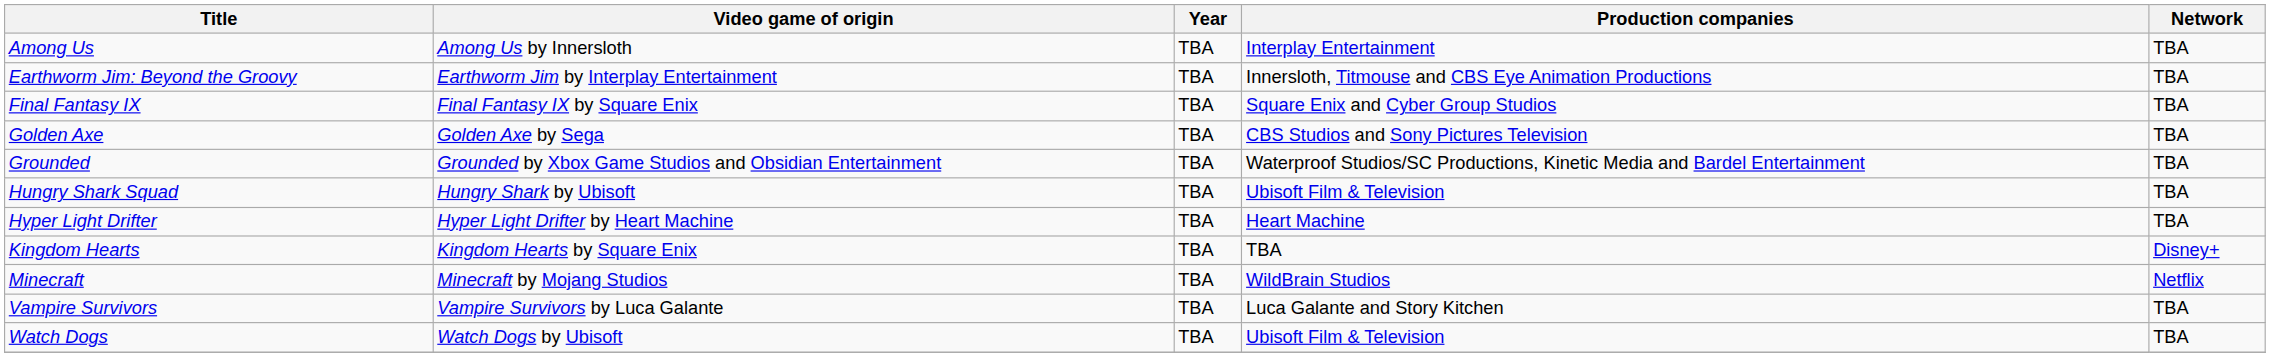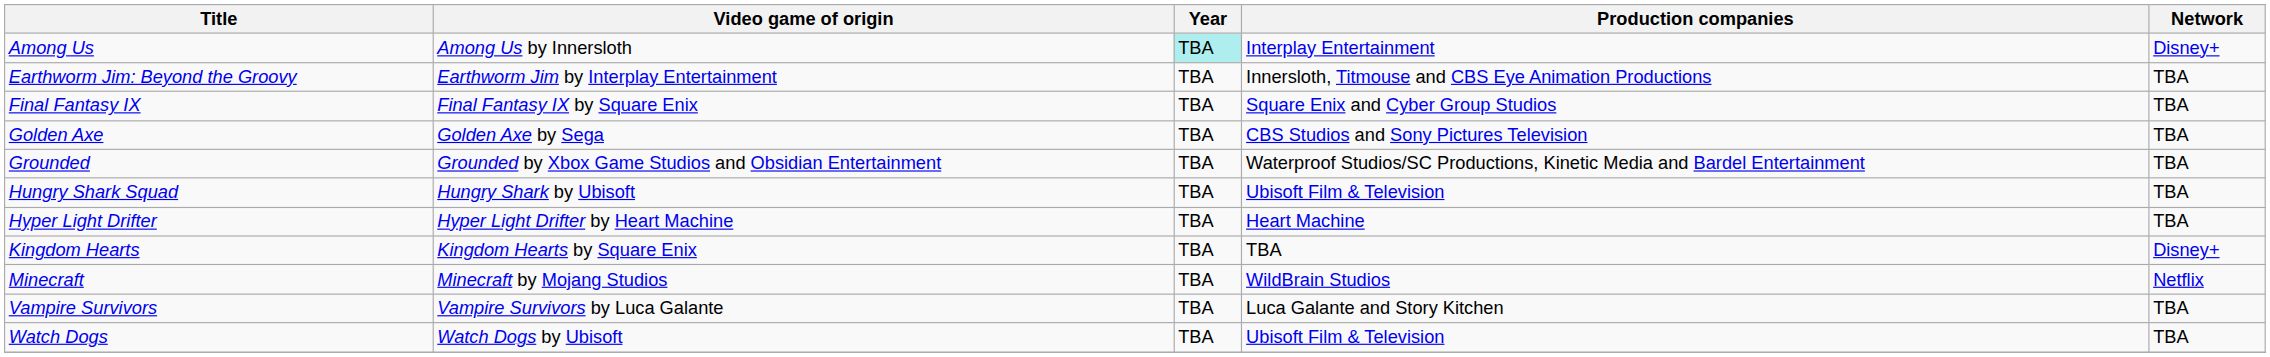 <table class="wikitable sortable" style="width:100%;">
 <tr>
 <th>Title</th>
 <th>Video game of origin</th>
 <th>Year</th>
 <th>Production companies</th>
 <th>Network</th>
 </tr>
 <tr>
 <td><em><a href='#'>Among Us</a></em></td>
 <td><em><a href='#'>Among Us</a></em> by Innersloth</td>
-<td>TBA</td>
+<td style="background: paleturquoise;">TBA</td>
 <td><a href='#'>Interplay Entertainment</a></td>
-<td>TBA</td>
+<td><a href='#'>Disney+</a></td>
 </tr>
 <tr>
 <td><em><a href='#'>Earthworm Jim: Beyond the Groovy</a></em></td>
 <td><em><a href='#'>Earthworm Jim</a></em> by <a href='#'>Interplay Entertainment</a></td>
 <td>TBA</td>
 <td>Innersloth, <a href='#'>Titmouse</a> and <a href='#'>CBS Eye Animation Productions</a></td>
 <td>TBA</td>
 </tr>
 <tr>
 <td><em><a href='#'>Final Fantasy IX</a></em></td>
 <td><em><a href='#'>Final Fantasy IX</a></em> by <a href='#'>Square Enix</a></td>
 <td>TBA</td>
 <td><a href='#'>Square Enix</a> and <a href='#'>Cyber Group Studios</a></td>
 <td>TBA</td>
 </tr>
 <tr>
 <td><em><a href='#'>Golden Axe</a></em></td>
 <td><em><a href='#'>Golden Axe</a></em> by <a href='#'>Sega</a></td>
 <td>TBA</td>
 <td><a href='#'>CBS Studios</a> and <a href='#'>Sony Pictures Television</a></td>
 <td>TBA</td>
 </tr>
 <tr>
 <td><em><a href='#'>Grounded</a></em></td>
 <td><em><a href='#'>Grounded</a></em> by <a href='#'>Xbox Game Studios</a> and <a href='#'>Obsidian Entertainment</a></td>
 <td>TBA</td>
 <td>Waterproof Studios/SC Productions, Kinetic Media and <a href='#'>Bardel Entertainment</a></td>
 <td>TBA</td>
 </tr>
 <tr>
 <td><em><a href='#'>Hungry Shark Squad</a></em></td>
 <td><em><a href='#'>Hungry Shark</a></em> by <a href='#'>Ubisoft</a></td>
 <td>TBA</td>
 <td><a href='#'>Ubisoft Film & Television</a></td>
 <td>TBA</td>
 </tr>
 <tr>
 <td><em><a href='#'>Hyper Light Drifter</a></em></td>
 <td><em><a href='#'>Hyper Light Drifter</a></em> by <a href='#'>Heart Machine</a></td>
 <td>TBA</td>
 <td><a href='#'>Heart Machine</a></td>
 <td>TBA</td>
 </tr>
 <tr>
 <td><em><a href='#'>Kingdom Hearts</a></em></td>
 <td><em><a href='#'>Kingdom Hearts</a></em> by <a href='#'>Square Enix</a></td>
 <td>TBA</td>
 <td>TBA</td>
 <td><a href='#'>Disney+</a></td>
 </tr>
 <tr>
 <td><em><a href='#'>Minecraft</a></em></td>
 <td><em><a href='#'>Minecraft</a></em> by <a href='#'>Mojang Studios</a></td>
 <td>TBA</td>
 <td><a href='#'>WildBrain Studios</a></td>
 <td><a href='#'>Netflix</a></td>
 </tr>
 <tr>
 <td><em><a href='#'>Vampire Survivors</a></em></td>
 <td><em><a href='#'>Vampire Survivors</a></em> by Luca Galante</td>
 <td>TBA</td>
 <td>Luca Galante and Story Kitchen</td>
 <td>TBA</td>
 </tr>
 <tr>
 <td><em><a href='#'>Watch Dogs</a></em></td>
 <td><em><a href='#'>Watch Dogs</a></em> by <a href='#'>Ubisoft</a></td>
 <td>TBA</td>
 <td><a href='#'>Ubisoft Film & Television</a></td>
 <td>TBA</td>
 </tr>
 <tr>
 </tr>
 </table>
